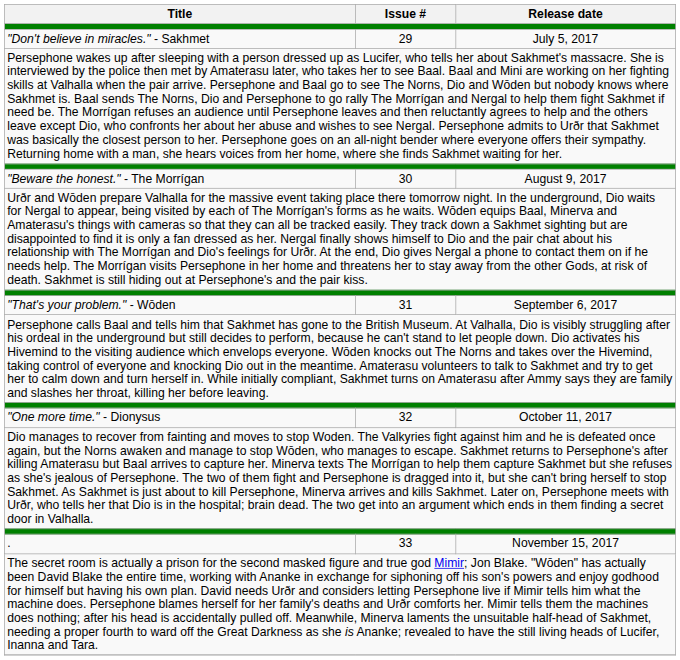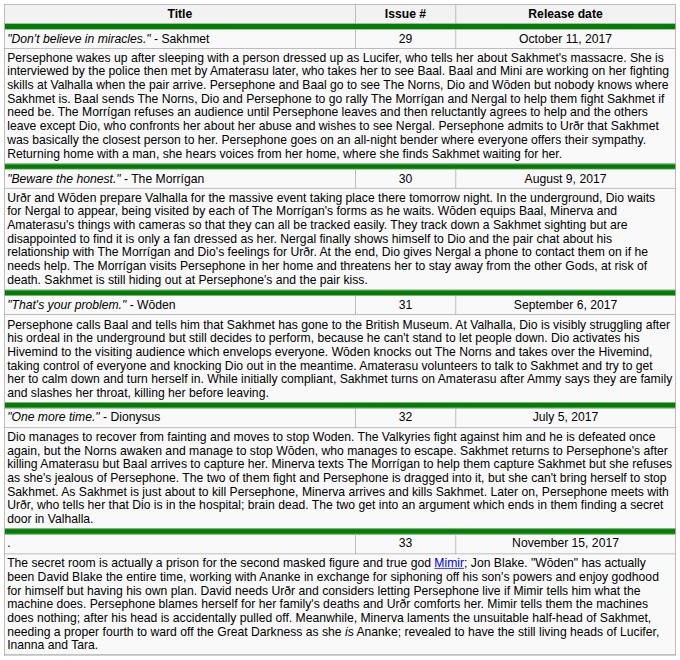 <table class="wikitable" style="width:100%;">
 <tr>
 <th>Title</th>
 <th>Issue #</th>
 <th>Release date</th>
 </tr>
 <tr>
 <td colspan="6" style="background:green"></td>
 </tr>
 <tr>
 <td><em>"Don't believe in miracles."</em> - Sakhmet</td>
 <td style="text-align:center;">29</td>
-<td style="text-align:center;">July 5, 2017</td>
+<td style="text-align:center;">October 11, 2017</td>
 </tr>
 <tr>
 <td colspan="6">Persephone wakes up after sleeping with a person dressed up as Lucifer, who tells her about Sakhmet's massacre. She is interviewed by the police then met by Amaterasu later, who takes her to see Baal. Baal and Mini are working on her fighting skills at Valhalla when the pair arrive. Persephone and Baal go to see The Norns, Dio and Wōden but nobody knows where Sakhmet is. Baal sends The Norns, Dio and Persephone to go rally The Morrígan and Nergal to help them fight Sakhmet if need be. The Morrígan refuses an audience until Persephone leaves and then reluctantly agrees to help and the others leave except Dio, who confronts her about her abuse and wishes to see Nergal. Persephone admits to Urðr that Sakhmet was basically the closest person to her. Persephone goes on an all-night bender where everyone offers their sympathy. Returning home with a man, she hears voices from her home, where she finds Sakhmet waiting for her.</td>
 </tr>
 <tr>
 <td colspan="6" style="background:green"></td>
 </tr>
 <tr>
 <td><em>"Beware the honest."</em> - The Morrígan</td>
 <td style="text-align:center;">30</td>
 <td style="text-align:center;">August 9, 2017</td>
 </tr>
 <tr>
 <td colspan="3">Urðr and Wōden prepare Valhalla for the massive event taking place there tomorrow night. In the underground, Dio waits for Nergal to appear, being visited by each of The Morrígan's forms as he waits. Wōden equips Baal, Minerva and Amaterasu's things with cameras so that they can all be tracked easily. They track down a Sakhmet sighting but are disappointed to find it is only a fan dressed as her. Nergal finally shows himself to Dio and the pair chat about his relationship with The Morrígan and Dio's feelings for Urðr. At the end, Dio gives Nergal a phone to contact them on if he needs help. The Morrígan visits Persephone in her home and threatens her to stay away from the other Gods, at risk of death. Sakhmet is still hiding out at Persephone's and the pair kiss.</td>
 </tr>
 <tr>
 <td colspan="6" style="background:green"></td>
 </tr>
 <tr>
 <td><em>"That's your problem."</em> - Wōden</td>
 <td style="text-align:center;">31</td>
 <td style="text-align:center;">September 6, 2017</td>
 </tr>
 <tr>
 <td colspan="3">Persephone calls Baal and tells him that Sakhmet has gone to the British Museum. At Valhalla, Dio is visibly struggling after his ordeal in the underground but still decides to perform, because he can't stand to let people down. Dio activates his Hivemind to the visiting audience which envelops everyone. Wōden knocks out The Norns and takes over the Hivemind, taking control of everyone and knocking Dio out in the meantime. Amaterasu volunteers to talk to Sakhmet and try to get her to calm down and turn herself in. While initially compliant, Sakhmet turns on Amaterasu after Ammy says they are family and slashes her throat, killing her before leaving.</td>
 </tr>
 <tr>
 <td colspan="6" style="background:green"></td>
 </tr>
 <tr>
 <td><em>"One more time."</em> - Dionysus</td>
 <td style="text-align:center;">32</td>
-<td style="text-align:center;">October 11, 2017</td>
+<td style="text-align:center;">July 5, 2017</td>
 </tr>
 <tr>
 <td colspan="3">Dio manages to recover from fainting and moves to stop Woden. The Valkyries fight against him and he is defeated once again, but the Norns awaken and manage to stop Wōden, who manages to escape. Sakhmet returns to Persephone's after killing Amaterasu but Baal arrives to capture her. Minerva texts The Morrígan to help them capture Sakhmet but she refuses as she's jealous of Persephone. The two of them fight and Persephone is dragged into it, but she can't bring herself to stop Sakhmet. As Sakhmet is just about to kill Persephone, Minerva arrives and kills Sakhmet. Later on, Persephone meets with Urðr, who tells her that Dio is in the hospital; brain dead. The two get into an argument which ends in them finding a secret door in Valhalla.</td>
 </tr>
 <tr>
 <td colspan="6" style="background:green"></td>
 </tr>
 <tr>
 <td>.</td>
 <td style="text-align:center;">33</td>
 <td style="text-align:center;">November 15, 2017</td>
 </tr>
 <tr>
 <td colspan="3">The secret room is actually a prison for the second masked figure and true god <a href='#'>Mimir</a>; Jon Blake. "Wōden" has actually been David Blake the entire time, working with Ananke in exchange for siphoning off his son's powers and enjoy godhood for himself but having his own plan. David needs Urðr and considers letting Persephone live if Mimir tells him what the machine does. Persephone blames herself for her family's deaths and Urðr comforts her. Mimir tells them the machines does nothing; after his head is accidentally pulled off. Meanwhile, Minerva laments the unsuitable half-head of Sakhmet, needing a proper fourth to ward off the Great Darkness as she <em>is</em> Ananke; revealed to have the still living heads of Lucifer, Inanna and Tara.</td>
 </tr>
 <tr>
 </tr>
 </table>
